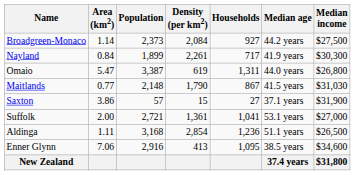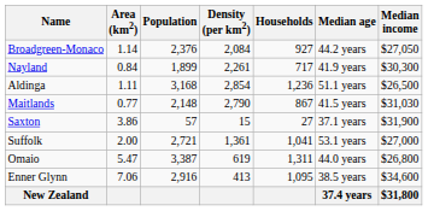 <table class="wikitable">
 <tr>
 <th>Name</th>
 <th>Area<br>(km<sup>2</sup>)</th>
 <th>Population</th>
 <th>Density<br>(per km<sup>2</sup>)</th>
 <th>Households</th>
 <th>Median age</th>
 <th>Median<br>income</th>
 </tr>
 <tr>
 <td><a href='#'>Broadgreen-Monaco</a></td>
 <td style="text-align:right;">1.14</td>
-<td style="text-align:right;">2,373</td>
+<td style="text-align:right;">2,376</td>
 <td style="text-align:right;">2,084</td>
 <td style="text-align:right;">927</td>
 <td>44.2 years</td>
-<td>$27,500</td>
+<td>$27,050</td>
 </tr>
 <tr>
 <td><a href='#'>Nayland</a></td>
 <td style="text-align:right;">0.84</td>
 <td style="text-align:right;">1,899</td>
 <td style="text-align:right;">2,261</td>
 <td style="text-align:right;">717</td>
 <td>41.9 years</td>
 <td>$30,300</td>
 </tr>
 <tr>
-<td>Omaio</td>
-<td style="text-align:right;">5.47</td>
-<td style="text-align:right;">3,387</td>
-<td style="text-align:right;">619</td>
-<td style="text-align:right;">1,311</td>
-<td>44.0 years</td>
-<td>$26,800</td>
+<td>Aldinga</td>
+<td style="text-align:right;">1.11</td>
+<td style="text-align:right;">3,168</td>
+<td style="text-align:right;">2,854</td>
+<td style="text-align:right;">1,236</td>
+<td>51.1 years</td>
+<td>$26,500</td>
 </tr>
 <tr>
 <td><a href='#'>Maitlands</a></td>
 <td style="text-align:right;">0.77</td>
 <td style="text-align:right;">2,148</td>
-<td style="text-align:right;">1,790</td>
+<td style="text-align:right;">2,790</td>
 <td style="text-align:right;">867</td>
 <td>41.5 years</td>
 <td>$31,030</td>
 </tr>
 <tr>
 <td><a href='#'>Saxton</a></td>
 <td style="text-align:right;">3.86</td>
 <td style="text-align:right;">57</td>
 <td style="text-align:right;">15</td>
 <td style="text-align:right;">27</td>
 <td>37.1 years</td>
 <td>$31,900</td>
 </tr>
 <tr>
 <td>Suffolk</td>
 <td style="text-align:right;">2.00</td>
 <td style="text-align:right;">2,721</td>
 <td style="text-align:right;">1,361</td>
 <td style="text-align:right;">1,041</td>
 <td>53.1 years</td>
 <td>$27,000</td>
 </tr>
 <tr>
-<td>Aldinga</td>
-<td style="text-align:right;">1.11</td>
-<td style="text-align:right;">3,168</td>
-<td style="text-align:right;">2,854</td>
-<td style="text-align:right;">1,236</td>
-<td>51.1 years</td>
-<td>$26,500</td>
+<td>Omaio</td>
+<td style="text-align:right;">5.47</td>
+<td style="text-align:right;">3,387</td>
+<td style="text-align:right;">619</td>
+<td style="text-align:right;">1,311</td>
+<td>44.0 years</td>
+<td>$26,800</td>
 </tr>
 <tr>
 <td>Enner Glynn</td>
 <td style="text-align:right;">7.06</td>
 <td style="text-align:right;">2,916</td>
 <td style="text-align:right;">413</td>
 <td style="text-align:right;">1,095</td>
 <td>38.5 years</td>
 <td>$34,600</td>
 </tr>
 <tr>
 <th>New Zealand</th>
 <th></th>
 <th></th>
 <th></th>
 <th></th>
 <th>37.4 years</th>
 <th style="text-align:left;">$31,800</th>
 </tr>
 </table>
